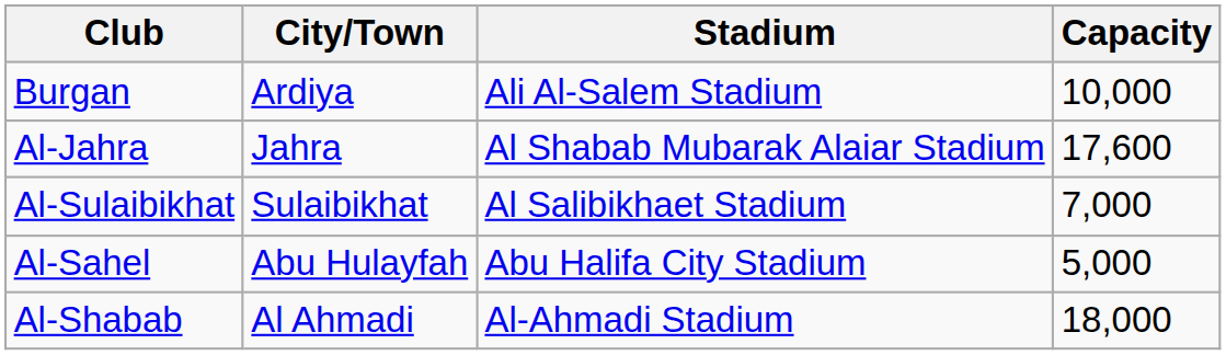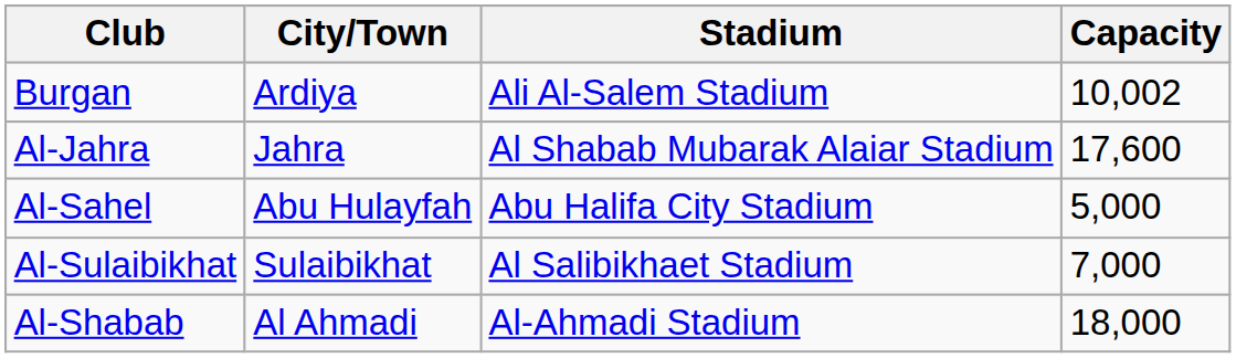 <table class="wikitable sortable">
 <tr>
 <th>Club</th>
 <th>City/Town</th>
 <th>Stadium</th>
 <th>Capacity</th>
 </tr>
 <tr>
 <td><a href='#'>Burgan</a></td>
 <td><a href='#'>Ardiya</a></td>
 <td><a href='#'>Ali Al-Salem Stadium</a></td>
-<td>10,000</td>
+<td>10,002</td>
 </tr>
 <tr>
 <td><a href='#'>Al-Jahra</a></td>
 <td><a href='#'>Jahra</a></td>
 <td><a href='#'>Al Shabab Mubarak Alaiar Stadium</a></td>
 <td>17,600</td>
 </tr>
 <tr>
+<td><a href='#'>Al-Sahel</a></td>
+<td><a href='#'>Abu Hulayfah</a></td>
+<td><a href='#'>Abu Halifa City Stadium</a></td>
+<td>5,000</td>
+</tr>
+<tr>
 <td><a href='#'>Al-Sulaibikhat</a></td>
 <td><a href='#'>Sulaibikhat</a></td>
 <td><a href='#'>Al Salibikhaet Stadium</a></td>
 <td>7,000</td>
-</tr>
-<tr>
-<td><a href='#'>Al-Sahel</a></td>
-<td><a href='#'>Abu Hulayfah</a></td>
-<td><a href='#'>Abu Halifa City Stadium</a></td>
-<td>5,000</td>
 </tr>
 <tr>
 <td><a href='#'>Al-Shabab</a></td>
 <td><a href='#'>Al Ahmadi</a></td>
 <td><a href='#'>Al-Ahmadi Stadium</a></td>
 <td>18,000</td>
 </tr>
 </table>
